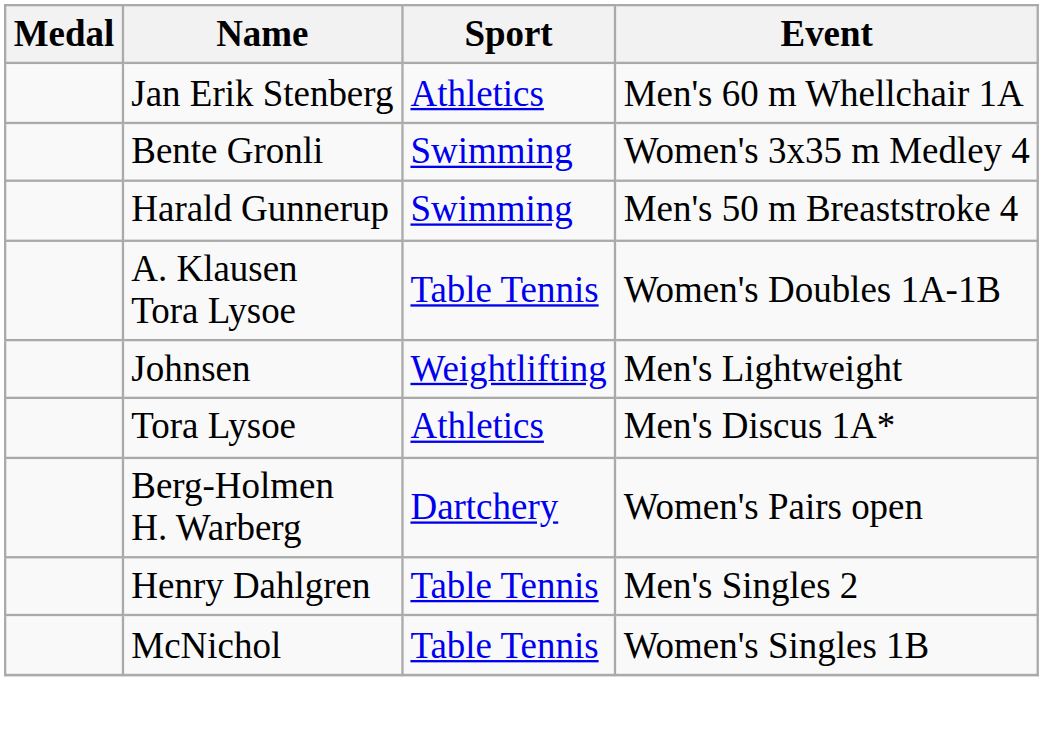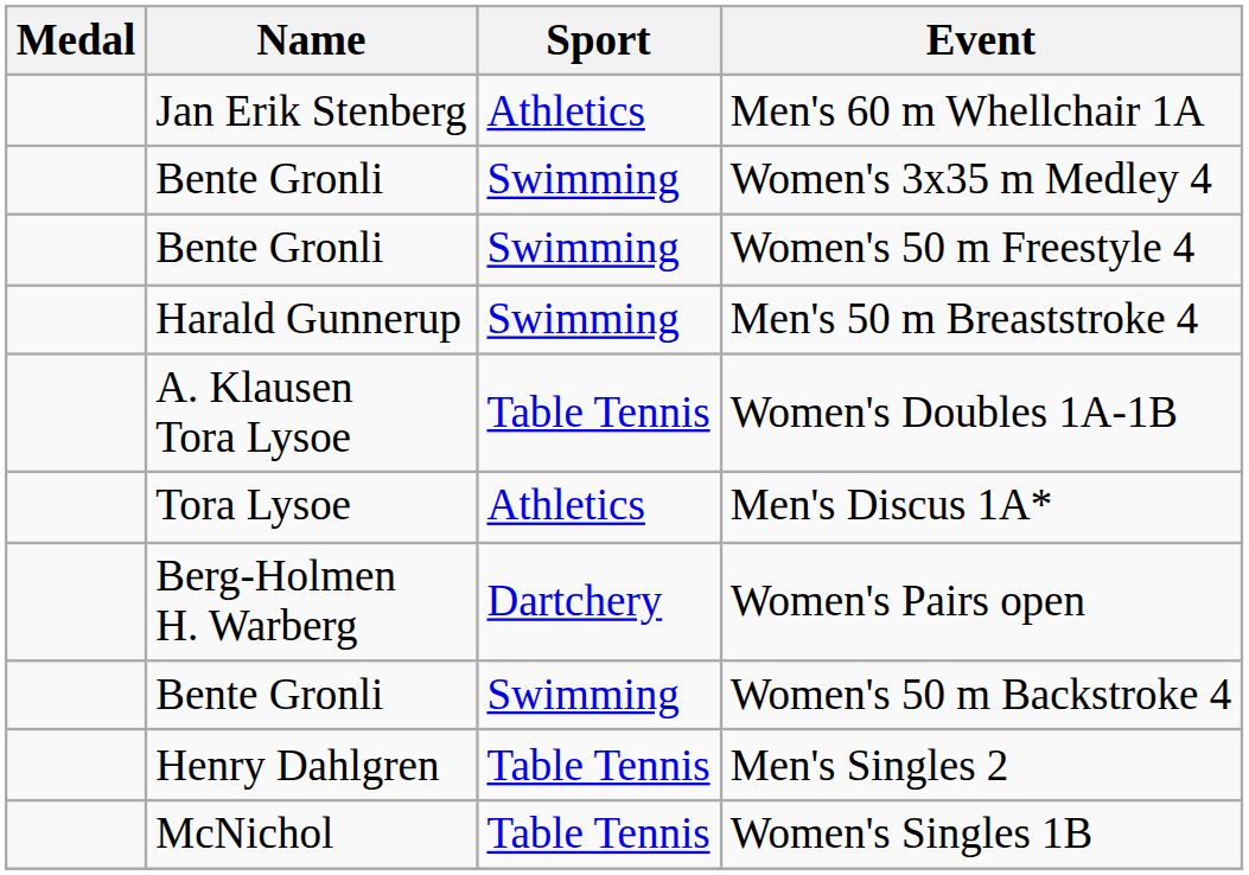 <table class="wikitable sortable" style="font-size:100%">
 <tr>
 <th>Medal</th>
 <th>Name</th>
 <th>Sport</th>
 <th>Event</th>
 </tr>
 <tr>
 <td></td>
 <td>Jan Erik Stenberg</td>
 <td><a href='#'>Athletics</a></td>
 <td>Men's 60 m Whellchair 1A</td>
 </tr>
 <tr>
 <td></td>
 <td>Bente Gronli</td>
 <td><a href='#'>Swimming</a></td>
 <td>Women's 3x35 m Medley 4</td>
 </tr>
 <tr>
 <td></td>
+<td>Bente Gronli</td>
+<td><a href='#'>Swimming</a></td>
+<td>Women's 50 m Freestyle 4</td>
+</tr>
+<tr>
+<td></td>
 <td>Harald Gunnerup</td>
 <td><a href='#'>Swimming</a></td>
 <td>Men's 50 m Breaststroke 4</td>
 </tr>
 <tr>
 <td></td>
 <td>A. Klausen <br> Tora Lysoe</td>
 <td><a href='#'>Table Tennis</a></td>
 <td>Women's Doubles 1A-1B</td>
 </tr>
 <tr>
 <td></td>
-<td>Johnsen</td>
-<td><a href='#'>Weightlifting</a></td>
-<td>Men's Lightweight</td>
-</tr>
-<tr>
-<td></td>
 <td>Tora Lysoe</td>
 <td><a href='#'>Athletics</a></td>
 <td>Men's Discus 1A*</td>
 </tr>
 <tr>
 <td></td>
 <td>Berg-Holmen <br> H. Warberg</td>
 <td><a href='#'>Dartchery</a></td>
 <td>Women's Pairs open</td>
+</tr>
+<tr>
+<td></td>
+<td>Bente Gronli</td>
+<td><a href='#'>Swimming</a></td>
+<td>Women's 50 m Backstroke 4</td>
 </tr>
 <tr>
 <td></td>
 <td>Henry Dahlgren</td>
 <td><a href='#'>Table Tennis</a></td>
 <td>Men's Singles 2</td>
 </tr>
 <tr>
 <td></td>
 <td>McNichol</td>
 <td><a href='#'>Table Tennis</a></td>
 <td>Women's Singles 1B</td>
 </tr>
 <tr>
 </tr>
 </table>
